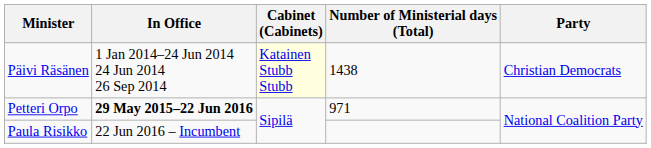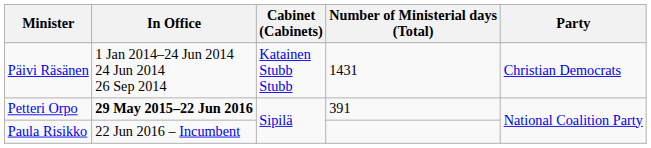 <table class="wikitable">
 <tr>
 <th>Minister</th>
 <th>In Office</th>
 <th>Cabinet<br>(Cabinets)</th>
 <th>Number of Ministerial days <br>(Total)</th>
 <th>Party</th>
 </tr>
 <tr>
 <td><a href='#'>Päivi Räsänen</a></td>
 <td>1 Jan 2014–24 Jun 2014<br>24 Jun 2014<br>26 Sep 2014</td>
-<td style="background: lightyellow;"><a href='#'>Katainen</a><br><a href='#'>Stubb</a><br><a href='#'>Stubb</a></td>
-<td>1438</td>
+<td><a href='#'>Katainen</a><br><a href='#'>Stubb</a><br><a href='#'>Stubb</a></td>
+<td>1431</td>
 <td><a href='#'>Christian Democrats</a></td>
 </tr>
 <tr>
 <td><a href='#'>Petteri Orpo</a></td>
 <td><strong>29 May 2015–22 Jun 2016</strong></td>
 <td rowspan=2><a href='#'>Sipilä</a></td>
-<td>971</td>
+<td>391</td>
 <td rowspan=2><a href='#'>National Coalition Party</a></td>
 </tr>
 <tr>
 <td><a href='#'>Paula Risikko</a></td>
 <td>22 Jun 2016 – <a href='#'>Incumbent</a></td>
 <td></td>
 </tr>
 </table>
